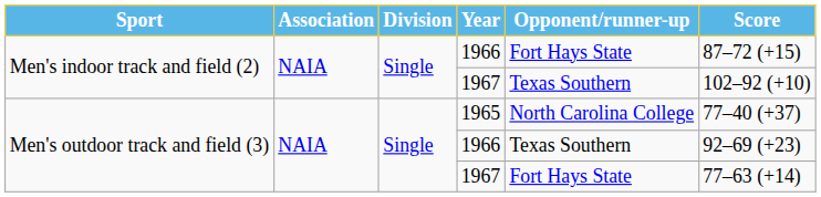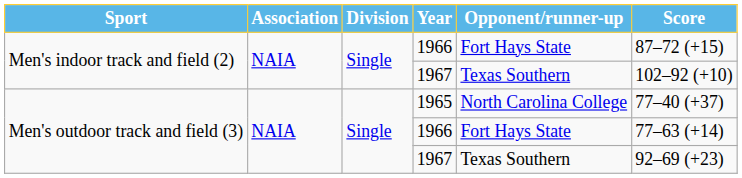 <table class="wikitable">
 <tr>
 <th style= "background:#58B6E7; color:white; border:1px solid #FFCE34">Sport</th>
 <th style= "background:#58B6E7; color:white; border:1px solid #FFCE34">Association</th>
 <th style= "background:#58B6E7; color:white; border:1px solid #FFCE34">Division</th>
 <th style= "background:#58B6E7; color:white; border:1px solid #FFCE34">Year</th>
 <th style= "background:#58B6E7; color:white; border:1px solid #FFCE34">Opponent/runner-up</th>
 <th style= "background:#58B6E7; color:white; border:1px solid #FFCE34">Score</th>
 </tr>
 <tr>
 <td rowspan="2">Men's indoor track and field (2)</td>
 <td rowspan="2"><a href='#'>NAIA</a></td>
 <td rowspan="2"><a href='#'>Single</a></td>
 <td>1966</td>
 <td><a href='#'>Fort Hays State</a></td>
 <td>87–72 (+15)</td>
 </tr>
 <tr>
 <td>1967</td>
 <td><a href='#'>Texas Southern</a></td>
 <td>102–92 (+10)</td>
 </tr>
 <tr>
 <td rowspan="3">Men's outdoor track and field (3)</td>
 <td rowspan="3"><a href='#'>NAIA</a></td>
 <td rowspan="3"><a href='#'>Single</a></td>
 <td>1965</td>
 <td><a href='#'>North Carolina College</a></td>
 <td>77–40 (+37)</td>
 </tr>
 <tr>
 <td>1966</td>
+<td><a href='#'>Fort Hays State</a></td>
+<td>77–63 (+14)</td>
+</tr>
+<tr>
+<td>1967</td>
 <td>Texas Southern</td>
 <td>92–69 (+23)</td>
 </tr>
-<tr>
-<td>1967</td>
-<td><a href='#'>Fort Hays State</a></td>
-<td>77–63 (+14)</td>
-</tr>
 </table>
